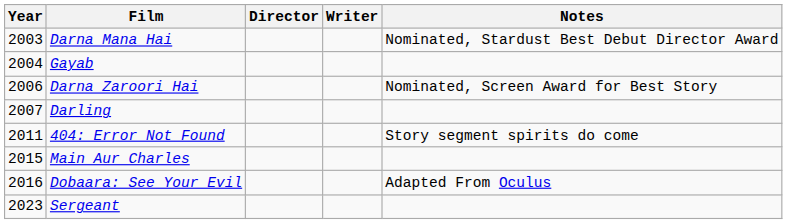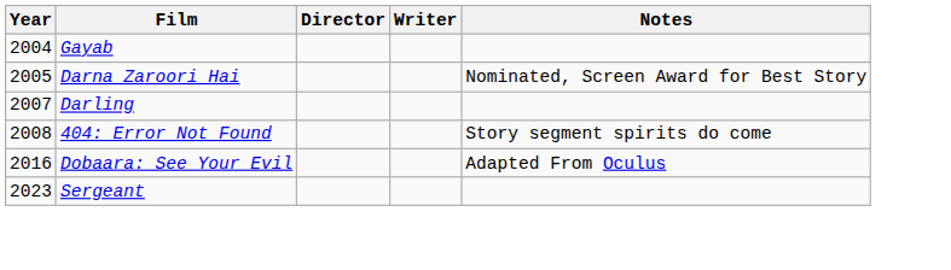 <table class="wikitable sortable">
 <tr>
 <th>Year</th>
 <th>Film</th>
 <th>Director</th>
 <th>Writer</th>
 <th class="unsortable">Notes</th>
 </tr>
 <tr>
-<td>2003</td>
-<td><em><a href='#'>Darna Mana Hai</a></em></td>
-<td></td>
-<td></td>
-<td>Nominated, Stardust Best Debut Director Award</td>
-</tr>
-<tr>
 <td>2004</td>
 <td><em><a href='#'>Gayab</a></em></td>
 <td></td>
 <td></td>
 <td></td>
 </tr>
 <tr>
-<td>2006</td>
+<td>2005</td>
 <td><em><a href='#'>Darna Zaroori Hai</a></em></td>
 <td></td>
 <td></td>
 <td>Nominated, Screen Award for Best Story</td>
 </tr>
 <tr>
 <td>2007</td>
 <td><em><a href='#'>Darling</a></em></td>
 <td></td>
 <td></td>
 <td></td>
 </tr>
 <tr>
-<td>2011</td>
+<td>2008</td>
 <td><em><a href='#'>404: Error Not Found</a></em></td>
 <td></td>
 <td></td>
 <td>Story segment spirits do come</td>
-</tr>
-<tr>
-<td>2015</td>
-<td><em><a href='#'>Main Aur Charles</a></em></td>
-<td></td>
-<td></td>
-<td></td>
 </tr>
 <tr>
 <td>2016</td>
 <td><em><a href='#'>Dobaara: See Your Evil</a></em></td>
 <td></td>
 <td></td>
 <td>Adapted From <a href='#'>Oculus</a></td>
 </tr>
 <tr>
 <td>2023</td>
 <td><em><a href='#'>Sergeant</a></em></td>
 <td></td>
 <td></td>
 <td></td>
 </tr>
 </table>
